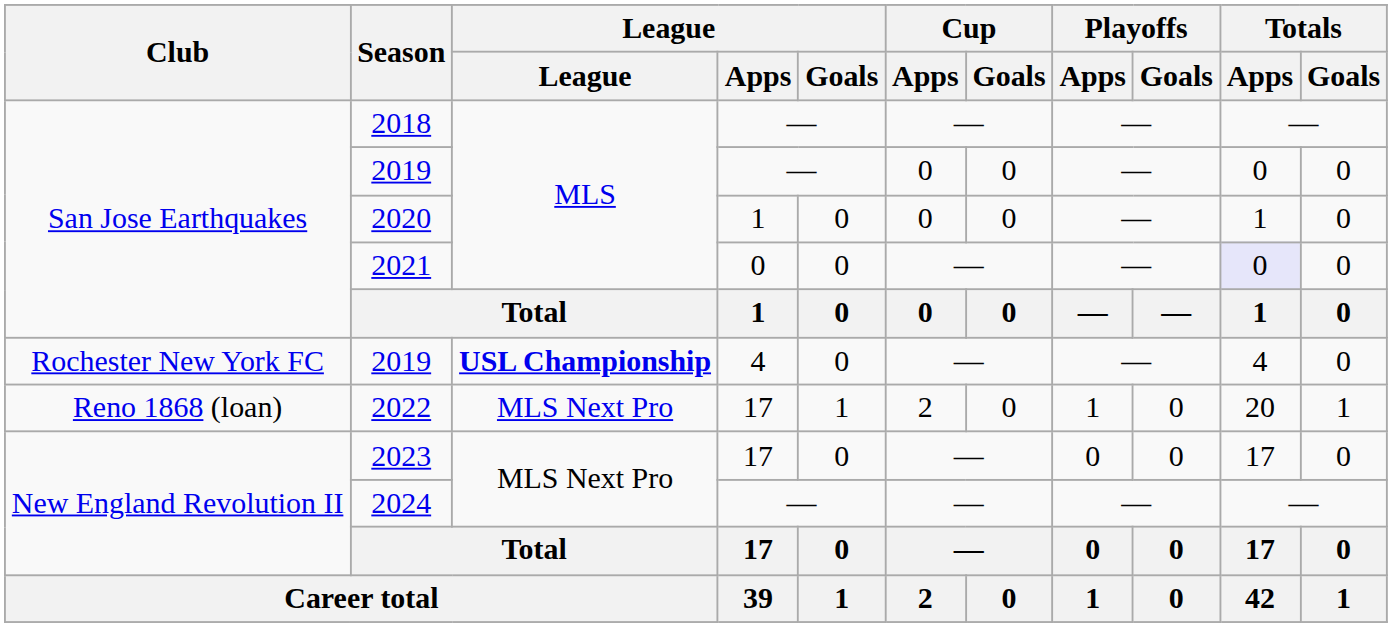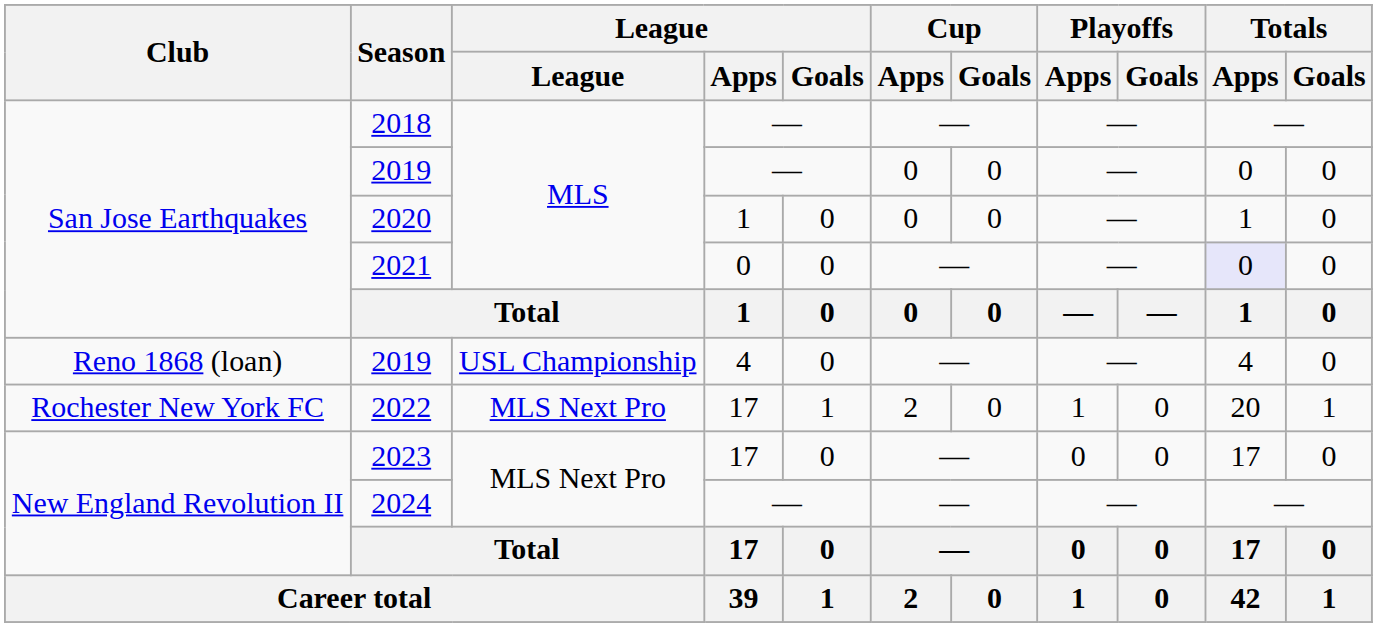 <table class="wikitable" style="text-align: center">
 <tr>
 <th rowspan="2">Club</th>
 <th rowspan="2">Season</th>
 <th colspan="3">League</th>
 <th colspan="2">Cup</th>
 <th colspan="2">Playoffs</th>
 <th colspan="2">Totals</th>
 </tr>
 <tr>
 <th>League</th>
 <th>Apps</th>
 <th>Goals</th>
 <th>Apps</th>
 <th>Goals</th>
 <th>Apps</th>
 <th>Goals</th>
 <th>Apps</th>
 <th>Goals</th>
 </tr>
 <tr>
 <td rowspan="5"><a href='#'>San Jose Earthquakes</a></td>
 <td><a href='#'>2018</a></td>
 <td rowspan="4"><a href='#'>MLS</a></td>
 <td colspan="2">—</td>
 <td colspan="2">—</td>
 <td colspan="2">—</td>
 <td colspan="2">—</td>
 </tr>
 <tr>
 <td><a href='#'>2019</a></td>
 <td colspan="2">—</td>
 <td>0</td>
 <td>0</td>
 <td colspan="2">—</td>
 <td>0</td>
 <td>0</td>
 </tr>
 <tr>
 <td><a href='#'>2020</a></td>
 <td>1</td>
 <td>0</td>
 <td>0</td>
 <td>0</td>
 <td colspan="2">—</td>
 <td>1</td>
 <td>0</td>
 </tr>
 <tr>
 <td><a href='#'>2021</a></td>
 <td>0</td>
 <td>0</td>
 <td colspan="2">—</td>
 <td colspan="2">—</td>
 <td style="background: lavender;">0</td>
 <td>0</td>
 </tr>
 <tr>
 <th colspan="2">Total</th>
 <th>1</th>
 <th>0</th>
 <th>0</th>
 <th>0</th>
 <th>—</th>
 <th>—</th>
 <th>1</th>
 <th>0</th>
 </tr>
 <tr>
-<td rowspan="1"><a href='#'>Rochester New York FC</a></td>
+<td><a href='#'>Reno 1868</a> (loan)</td>
 <td><a href='#'>2019</a></td>
-<td><strong><a href='#'>USL Championship</a></strong></td>
+<td><a href='#'>USL Championship</a></td>
 <td>4</td>
 <td>0</td>
 <td colspan="2">—</td>
 <td colspan="2">—</td>
 <td>4</td>
 <td>0</td>
 </tr>
 <tr>
-<td><a href='#'>Reno 1868</a> (loan)</td>
+<td rowspan="1"><a href='#'>Rochester New York FC</a></td>
 <td><a href='#'>2022</a></td>
 <td><a href='#'>MLS Next Pro</a></td>
 <td>17</td>
 <td>1</td>
 <td>2</td>
 <td>0</td>
 <td>1</td>
 <td>0</td>
 <td>20</td>
 <td>1</td>
 </tr>
 <tr>
 <td rowspan="3"><a href='#'>New England Revolution II</a></td>
 <td><a href='#'>2023</a></td>
 <td rowspan="2">MLS Next Pro</td>
 <td>17</td>
 <td>0</td>
 <td colspan="2">—</td>
 <td>0</td>
 <td>0</td>
 <td>17</td>
 <td>0</td>
 </tr>
 <tr>
 <td><a href='#'>2024</a></td>
 <td colspan="2">—</td>
 <td colspan="2">—</td>
 <td colspan="2">—</td>
 <td colspan="2">—</td>
 </tr>
 <tr>
 <th colspan="2">Total</th>
 <th>17</th>
 <th>0</th>
 <th colspan="2">—</th>
 <th>0</th>
 <th>0</th>
 <th>17</th>
 <th>0</th>
 </tr>
 <tr>
 <th colspan="3">Career total</th>
 <th>39</th>
 <th>1</th>
 <th>2</th>
 <th>0</th>
 <th>1</th>
 <th>0</th>
 <th>42</th>
 <th>1</th>
 </tr>
 </table>
